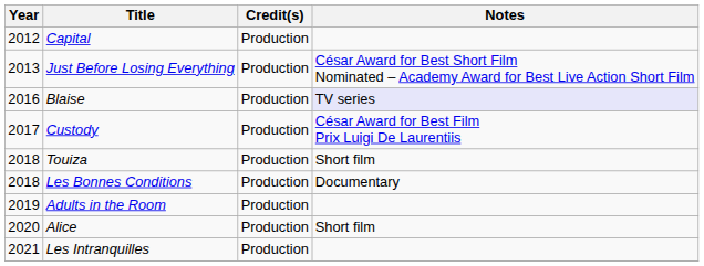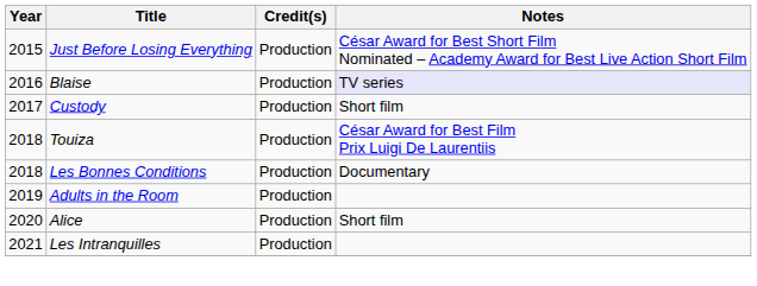 <table class="wikitable">
 <tr>
 <th>Year</th>
 <th>Title</th>
 <th>Credit(s)</th>
 <th>Notes</th>
 </tr>
 <tr>
-<td>2012</td>
-<td><em><a href='#'>Capital</a></em></td>
-<td>Production</td>
-<td></td>
-</tr>
-<tr>
-<td>2013</td>
+<td>2015</td>
 <td><em><a href='#'>Just Before Losing Everything</a></em></td>
 <td>Production</td>
 <td><a href='#'>César Award for Best Short Film</a><br>Nominated – <a href='#'>Academy Award for Best Live Action Short Film</a></td>
 </tr>
 <tr>
 <td>2016</td>
 <td><em>Blaise</em></td>
 <td>Production</td>
 <td style="background: lavender;">TV series</td>
 </tr>
 <tr>
 <td>2017</td>
 <td><em><a href='#'>Custody</a></em></td>
 <td>Production</td>
-<td><a href='#'>César Award for Best Film</a><br><a href='#'>Prix Luigi De Laurentiis</a></td>
+<td>Short film</td>
 </tr>
 <tr>
 <td>2018</td>
 <td><em>Touiza</em></td>
 <td>Production</td>
-<td>Short film</td>
+<td><a href='#'>César Award for Best Film</a><br><a href='#'>Prix Luigi De Laurentiis</a></td>
 </tr>
 <tr>
 <td>2018</td>
 <td><em><a href='#'>Les Bonnes Conditions</a></em></td>
 <td>Production</td>
 <td>Documentary</td>
 </tr>
 <tr>
 <td>2019</td>
 <td><em><a href='#'>Adults in the Room</a></em></td>
 <td>Production</td>
 <td></td>
 </tr>
 <tr>
 <td>2020</td>
 <td><em>Alice</em></td>
 <td>Production</td>
 <td>Short film</td>
 </tr>
 <tr>
 <td>2021</td>
 <td><em>Les Intranquilles</em></td>
 <td>Production</td>
 <td></td>
 </tr>
 <tr>
 </tr>
 </table>
